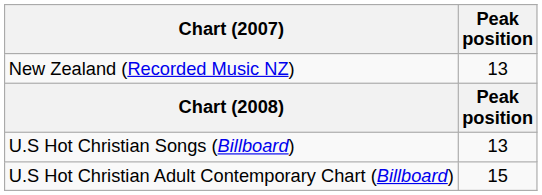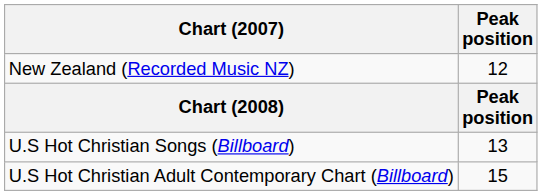 <table class="wikitable">
 <tr>
 <th>Chart (2007)</th>
 <th>Peak<br>position</th>
 </tr>
 <tr>
 <td>New Zealand (<a href='#'>Recorded Music NZ</a>)</td>
-<td align="center">13</td>
+<td align="center">12</td>
 </tr>
 <tr>
 <th>Chart (2008)</th>
 <th>Peak<br>position</th>
 </tr>
 <tr>
 <td>U.S Hot Christian Songs (<a href='#'><em>Billboard</em></a>)</td>
 <td align="center">13</td>
 </tr>
 <tr>
 <td>U.S Hot Christian Adult Contemporary Chart (<a href='#'><em>Billboard</em></a>)</td>
 <td align="center">15</td>
 </tr>
 </table>
